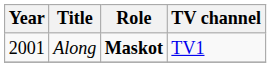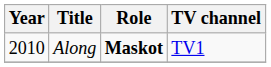 <table class="wikitable">
 <tr>
 <th>Year</th>
 <th>Title</th>
 <th>Role</th>
 <th>TV channel</th>
 </tr>
 <tr>
-<td>2001</td>
+<td>2010</td>
 <td><em>Along</em></td>
 <td><strong>Maskot</strong></td>
 <td><a href='#'>TV1</a></td>
 </tr>
 <tr>
 </tr>
 </table>
